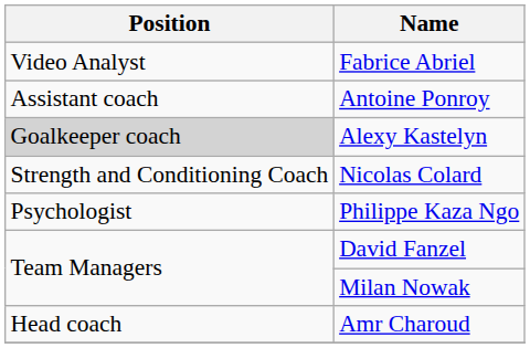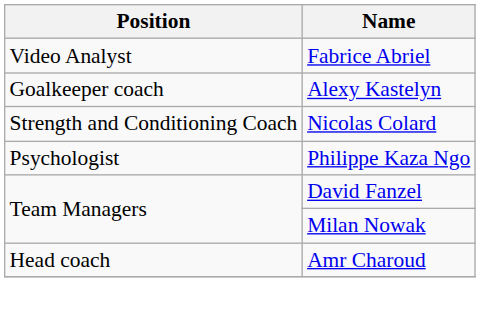 <table class="wikitable">
 <tr>
 <th>Position</th>
 <th>Name</th>
 </tr>
 <tr>
 <td>Video Analyst</td>
 <td> <a href='#'>Fabrice Abriel</a></td>
 </tr>
 <tr>
-<td>Assistant coach</td>
-<td> <a href='#'>Antoine Ponroy</a></td>
-</tr>
-<tr>
-<td style="background: lightgrey;">Goalkeeper coach</td>
+<td>Goalkeeper coach</td>
 <td> <a href='#'>Alexy Kastelyn</a></td>
 </tr>
 <tr>
 <td>Strength and Conditioning Coach</td>
 <td> <a href='#'>Nicolas Colard</a></td>
 </tr>
 <tr>
 <td>Psychologist</td>
 <td> <a href='#'>Philippe Kaza Ngo</a></td>
 </tr>
 <tr>
 <td rowspan="2">Team Managers</td>
 <td> <a href='#'>David Fanzel</a></td>
 </tr>
 <tr>
 <td> <a href='#'>Milan Nowak</a></td>
 </tr>
 <tr>
 <td>Head coach</td>
 <td> <a href='#'>Amr Charoud</a></td>
 </tr>
 <tr>
 </tr>
 </table>
